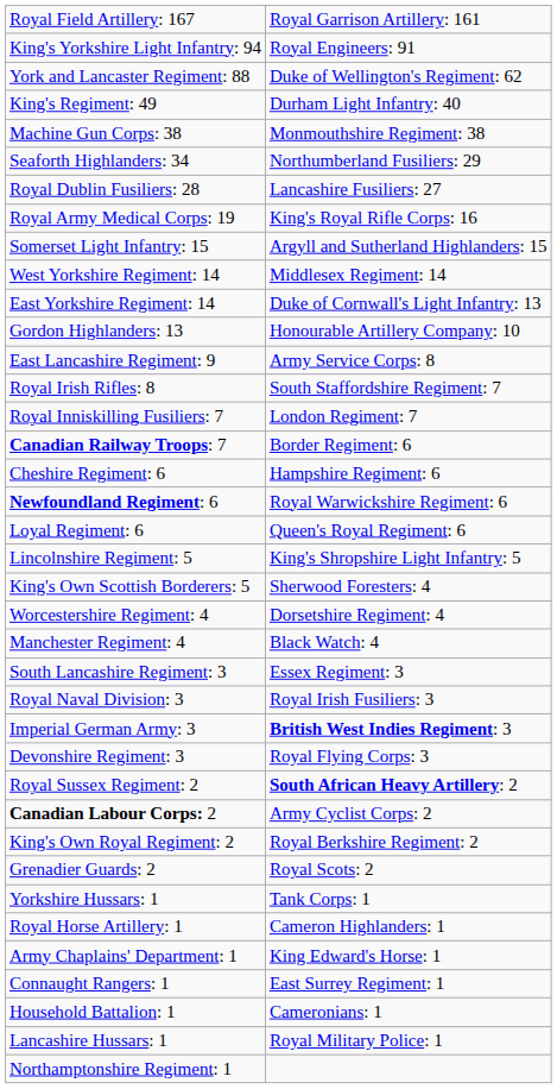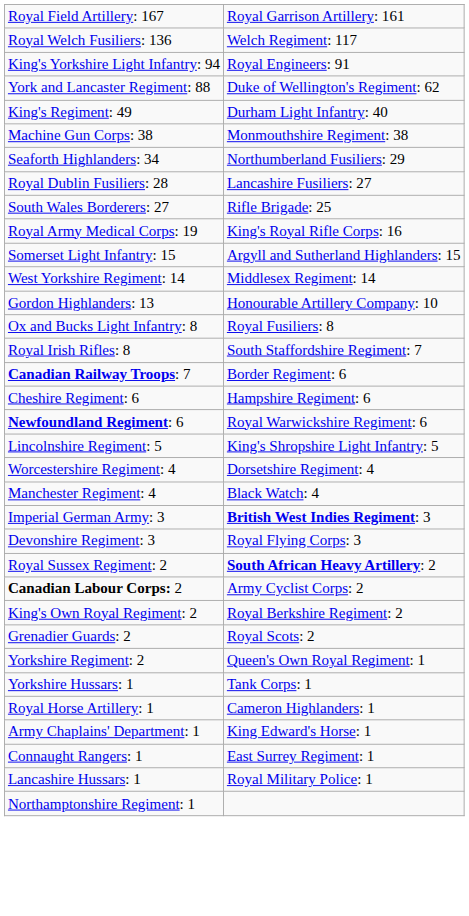 <table class="wikitable">
 <tr>
 <td><a href='#'>Royal Field Artillery</a>: 167</td>
 <td><a href='#'>Royal Garrison Artillery</a>: 161</td>
+</tr>
+<tr>
+<td><a href='#'>Royal Welch Fusiliers</a>: 136</td>
+<td><a href='#'>Welch Regiment</a>: 117</td>
 </tr>
 <tr>
 <td><a href='#'>King's Yorkshire Light Infantry</a>: 94</td>
 <td><a href='#'>Royal Engineers</a>: 91</td>
 </tr>
 <tr>
 <td><a href='#'>York and Lancaster Regiment</a>: 88</td>
 <td><a href='#'>Duke of Wellington's Regiment</a>: 62</td>
 </tr>
 <tr>
 <td><a href='#'>King's Regiment</a>: 49</td>
 <td><a href='#'>Durham Light Infantry</a>: 40</td>
 </tr>
 <tr>
 <td><a href='#'>Machine Gun Corps</a>: 38</td>
 <td><a href='#'>Monmouthshire Regiment</a>: 38</td>
 </tr>
 <tr>
 <td><a href='#'>Seaforth Highlanders</a>: 34</td>
 <td><a href='#'>Northumberland Fusiliers</a>: 29</td>
 </tr>
 <tr>
 <td><a href='#'>Royal Dublin Fusiliers</a>: 28</td>
 <td><a href='#'>Lancashire Fusiliers</a>: 27</td>
 </tr>
 <tr>
+<td><a href='#'>South Wales Borderers</a>: 27</td>
+<td><a href='#'>Rifle Brigade</a>: 25</td>
+</tr>
+<tr>
 <td><a href='#'>Royal Army Medical Corps</a>: 19</td>
 <td><a href='#'>King's Royal Rifle Corps</a>: 16</td>
 </tr>
 <tr>
 <td><a href='#'>Somerset Light Infantry</a>: 15</td>
 <td><a href='#'>Argyll and Sutherland Highlanders</a>: 15</td>
 </tr>
 <tr>
 <td><a href='#'>West Yorkshire Regiment</a>: 14</td>
 <td><a href='#'>Middlesex Regiment</a>: 14</td>
 </tr>
 <tr>
-<td><a href='#'>East Yorkshire Regiment</a>: 14</td>
-<td><a href='#'>Duke of Cornwall's Light Infantry</a>: 13</td>
-</tr>
-<tr>
 <td><a href='#'>Gordon Highlanders</a>: 13</td>
 <td><a href='#'>Honourable Artillery Company</a>: 10</td>
 </tr>
 <tr>
-<td><a href='#'>East Lancashire Regiment</a>: 9</td>
-<td><a href='#'>Army Service Corps</a>: 8</td>
+<td><a href='#'>Ox and Bucks Light Infantry</a>: 8</td>
+<td><a href='#'>Royal Fusiliers</a>: 8</td>
 </tr>
 <tr>
 <td><a href='#'>Royal Irish Rifles</a>: 8</td>
 <td><a href='#'>South Staffordshire Regiment</a>: 7</td>
-</tr>
-<tr>
-<td><a href='#'>Royal Inniskilling Fusiliers</a>: 7</td>
-<td><a href='#'>London Regiment</a>: 7</td>
 </tr>
 <tr>
 <td><a href='#'><strong>Canadian Railway Troops</strong></a>: 7</td>
 <td><a href='#'>Border Regiment</a>: 6</td>
 </tr>
 <tr>
 <td><a href='#'>Cheshire Regiment</a>: 6</td>
 <td><a href='#'>Hampshire Regiment</a>: 6</td>
 </tr>
 <tr>
 <td><a href='#'><strong>Newfoundland Regiment</strong></a>: 6</td>
 <td><a href='#'>Royal Warwickshire Regiment</a>: 6</td>
 </tr>
 <tr>
-<td><a href='#'>Loyal Regiment</a>: 6</td>
-<td><a href='#'>Queen's Royal Regiment</a>: 6</td>
-</tr>
-<tr>
 <td><a href='#'>Lincolnshire Regiment</a>: 5</td>
 <td><a href='#'>King's Shropshire Light Infantry</a>: 5</td>
-</tr>
-<tr>
-<td><a href='#'>King's Own Scottish Borderers</a>: 5</td>
-<td><a href='#'>Sherwood Foresters</a>: 4</td>
 </tr>
 <tr>
 <td><a href='#'>Worcestershire Regiment</a>: 4</td>
 <td><a href='#'>Dorsetshire Regiment</a>: 4</td>
 </tr>
 <tr>
 <td><a href='#'>Manchester Regiment</a>: 4</td>
 <td><a href='#'>Black Watch</a>: 4</td>
-</tr>
-<tr>
-<td><a href='#'>South Lancashire Regiment</a>: 3</td>
-<td><a href='#'>Essex Regiment</a>: 3</td>
-</tr>
-<tr>
-<td><a href='#'>Royal Naval Division</a>: 3</td>
-<td><a href='#'>Royal Irish Fusiliers</a>: 3</td>
 </tr>
 <tr>
 <td><a href='#'>Imperial German Army</a>: 3</td>
 <td><a href='#'><strong>British West Indies Regiment</strong></a>: 3</td>
 </tr>
 <tr>
 <td><a href='#'>Devonshire Regiment</a>: 3</td>
 <td><a href='#'>Royal Flying Corps</a>: 3</td>
 </tr>
 <tr>
 <td><a href='#'>Royal Sussex Regiment</a>: 2</td>
 <td><a href='#'><strong>South African Heavy Artillery</strong></a>: 2</td>
 </tr>
 <tr>
 <td><strong>Canadian Labour Corps:</strong> 2</td>
 <td><a href='#'>Army Cyclist Corps</a>: 2</td>
 </tr>
 <tr>
 <td><a href='#'>King's Own Royal Regiment</a>: 2</td>
 <td><a href='#'>Royal Berkshire Regiment</a>: 2</td>
 </tr>
 <tr>
 <td><a href='#'>Grenadier Guards</a>: 2</td>
 <td><a href='#'>Royal Scots</a>: 2</td>
 </tr>
 <tr>
+<td><a href='#'>Yorkshire Regiment</a>: 2</td>
+<td><a href='#'>Queen's Own Royal Regiment</a>: 1</td>
+</tr>
+<tr>
 <td><a href='#'>Yorkshire Hussars</a>: 1</td>
 <td><a href='#'>Tank Corps</a>: 1</td>
 </tr>
 <tr>
 <td><a href='#'>Royal Horse Artillery</a>: 1</td>
 <td><a href='#'>Cameron Highlanders</a>: 1</td>
 </tr>
 <tr>
 <td><a href='#'>Army Chaplains' Department</a>: 1</td>
 <td><a href='#'>King Edward's Horse</a>: 1</td>
 </tr>
 <tr>
 <td><a href='#'>Connaught Rangers</a>: 1</td>
 <td><a href='#'>East Surrey Regiment</a>: 1</td>
 </tr>
 <tr>
-<td><a href='#'>Household Battalion</a>: 1</td>
-<td><a href='#'>Cameronians</a>: 1</td>
-</tr>
-<tr>
 <td><a href='#'>Lancashire Hussars</a>: 1</td>
 <td><a href='#'>Royal Military Police</a>: 1</td>
 </tr>
 <tr>
 <td><a href='#'>Northamptonshire Regiment</a>: 1</td>
 <td></td>
 </tr>
 </table>
